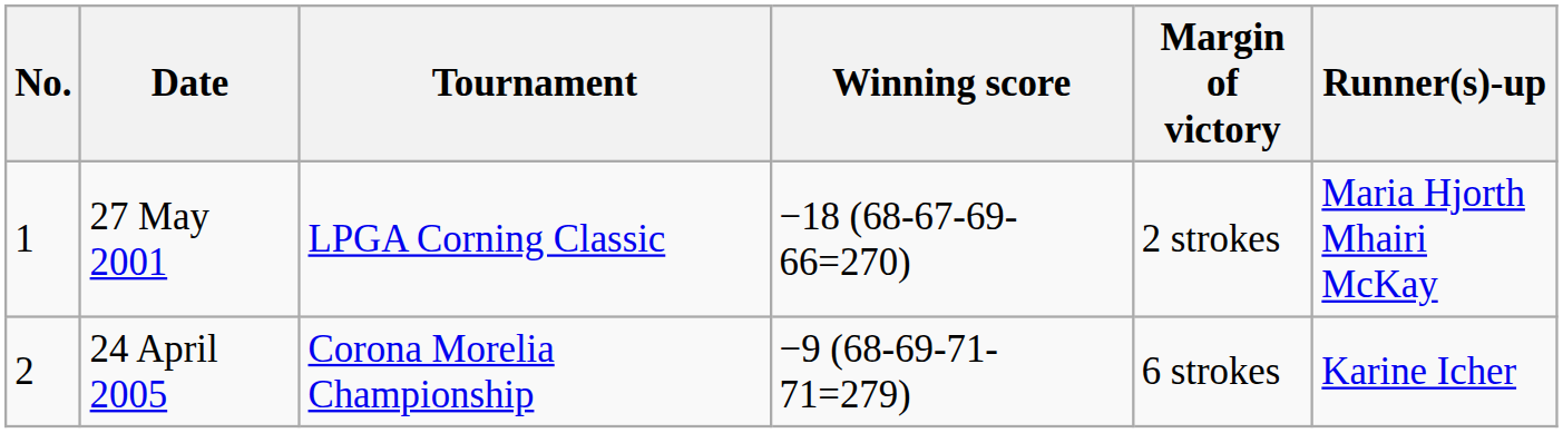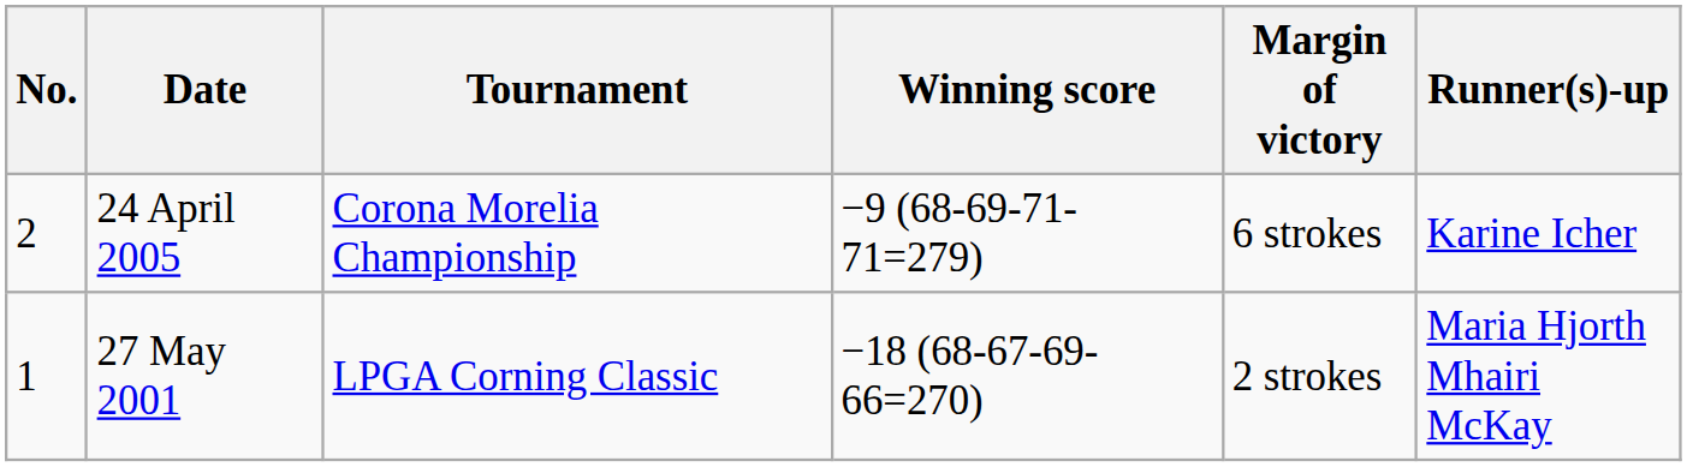 <table class="wikitable" style="font-size:95%;">
 <tr>
 <th>No.</th>
 <th>Date</th>
 <th>Tournament</th>
 <th>Winning score</th>
 <th>Margin of<br>victory</th>
 <th>Runner(s)-up</th>
 </tr>
 <tr>
+<td>2</td>
+<td>24 April <a href='#'>2005</a></td>
+<td><a href='#'>Corona Morelia Championship</a></td>
+<td>−9 (68-69-71-71=279)</td>
+<td>6 strokes</td>
+<td> <a href='#'>Karine Icher</a></td>
+</tr>
+<tr>
 <td>1</td>
 <td>27 May <a href='#'>2001</a></td>
 <td><a href='#'>LPGA Corning Classic</a></td>
 <td>−18 (68-67-69-66=270)</td>
 <td>2 strokes</td>
 <td> <a href='#'>Maria Hjorth</a><br> <a href='#'>Mhairi McKay</a></td>
 </tr>
-<tr>
-<td>2</td>
-<td>24 April <a href='#'>2005</a></td>
-<td><a href='#'>Corona Morelia Championship</a></td>
-<td>−9 (68-69-71-71=279)</td>
-<td>6 strokes</td>
-<td> <a href='#'>Karine Icher</a></td>
-</tr>
 </table>
